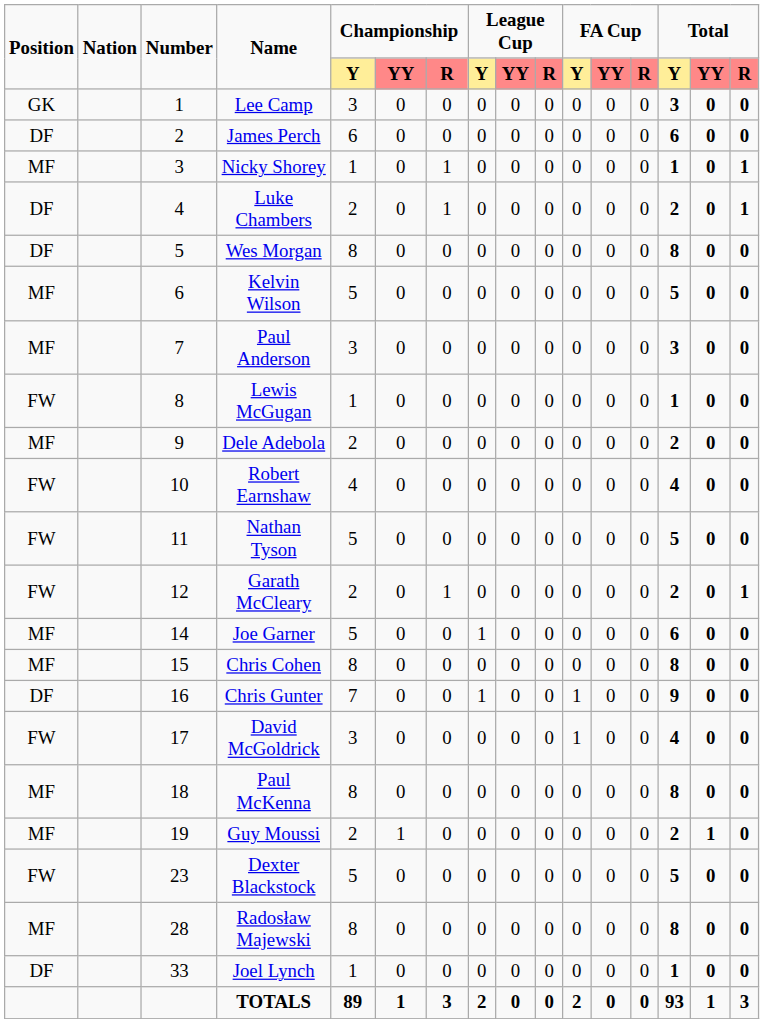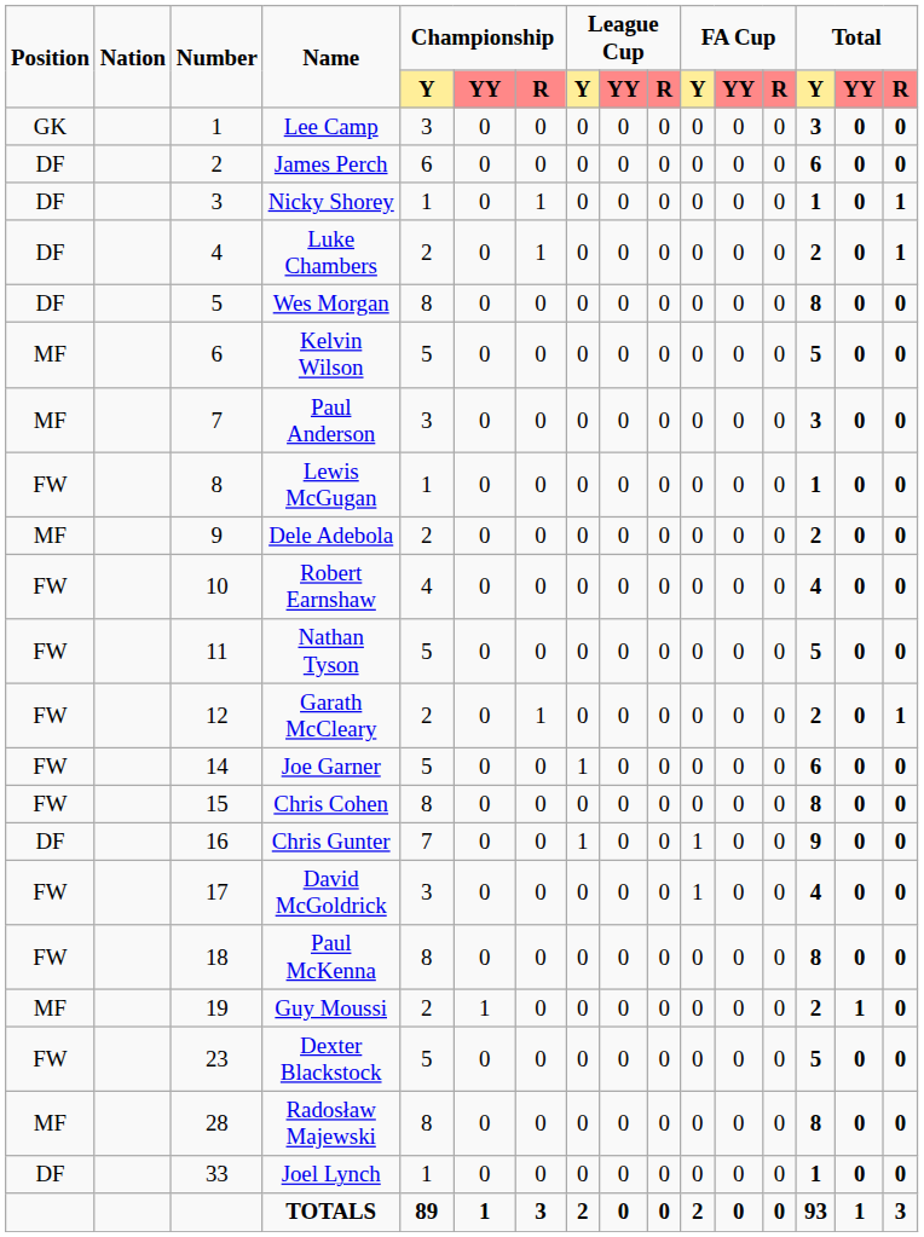 <table class="wikitable" style="font-size: 95%; text-align: center;">
 <tr>
 <td rowspan="2" width="5%" align="center"><strong>Position</strong></td>
 <td rowspan="2" width="5%" align="center"><strong>Nation</strong></td>
 <td rowspan="2" width="5%" align="center"><strong>Number</strong></td>
 <td rowspan="2" width="15%" align="center"><strong>Name</strong></td>
 <td colspan="3" align="center"><strong>Championship</strong></td>
 <td colspan="3" align="center"><strong>League Cup</strong></td>
 <td colspan="3" align="center"><strong>FA Cup</strong></td>
 <td colspan="3" align="center"><strong>Total</strong></td>
 </tr>
 <tr>
 <th width=60 style="background: #FFEE99">Y</th>
 <th width=60 style="background: #FF8888">YY</th>
 <th width=60 style="background: #FF8888">R</th>
 <th width=60 style="background: #FFEE99">Y</th>
 <th width=60 style="background: #FF8888">YY</th>
 <th width=60 style="background: #FF8888">R</th>
 <th width=60 style="background: #FFEE99">Y</th>
 <th width=60 style="background: #FF8888">YY</th>
 <th width=60 style="background: #FF8888">R</th>
 <th width=60 style="background: #FFEE99">Y</th>
 <th width=60 style="background: #FF8888">YY</th>
 <th width=60 style="background: #FF8888">R</th>
 </tr>
 <tr>
 <td>GK</td>
 <td></td>
 <td>1</td>
 <td><a href='#'>Lee Camp</a></td>
 <td>3</td>
 <td>0</td>
 <td>0</td>
 <td>0</td>
 <td>0</td>
 <td>0</td>
 <td>0</td>
 <td>0</td>
 <td>0</td>
 <td><strong>3</strong></td>
 <td><strong>0</strong></td>
 <td><strong>0</strong></td>
 </tr>
 <tr>
 <td>DF</td>
 <td></td>
 <td>2</td>
 <td><a href='#'>James Perch</a></td>
 <td>6</td>
 <td>0</td>
 <td>0</td>
 <td>0</td>
 <td>0</td>
 <td>0</td>
 <td>0</td>
 <td>0</td>
 <td>0</td>
 <td><strong>6</strong></td>
 <td><strong>0</strong></td>
 <td><strong>0</strong></td>
 </tr>
 <tr>
-<td>MF</td>
+<td>DF</td>
 <td></td>
 <td>3</td>
 <td><a href='#'>Nicky Shorey</a></td>
 <td>1</td>
 <td>0</td>
 <td>1</td>
 <td>0</td>
 <td>0</td>
 <td>0</td>
 <td>0</td>
 <td>0</td>
 <td>0</td>
 <td><strong>1</strong></td>
 <td><strong>0</strong></td>
 <td><strong>1</strong></td>
 </tr>
 <tr>
 <td>DF</td>
 <td></td>
 <td>4</td>
 <td><a href='#'>Luke Chambers</a></td>
 <td>2</td>
 <td>0</td>
 <td>1</td>
 <td>0</td>
 <td>0</td>
 <td>0</td>
 <td>0</td>
 <td>0</td>
 <td>0</td>
 <td><strong>2</strong></td>
 <td><strong>0</strong></td>
 <td><strong>1</strong></td>
 </tr>
 <tr>
 <td>DF</td>
 <td></td>
 <td>5</td>
 <td><a href='#'>Wes Morgan</a></td>
 <td>8</td>
 <td>0</td>
 <td>0</td>
 <td>0</td>
 <td>0</td>
 <td>0</td>
 <td>0</td>
 <td>0</td>
 <td>0</td>
 <td><strong>8</strong></td>
 <td><strong>0</strong></td>
 <td><strong>0</strong></td>
 </tr>
 <tr>
 <td>MF</td>
 <td></td>
 <td>6</td>
 <td><a href='#'>Kelvin Wilson</a></td>
 <td>5</td>
 <td>0</td>
 <td>0</td>
 <td>0</td>
 <td>0</td>
 <td>0</td>
 <td>0</td>
 <td>0</td>
 <td>0</td>
 <td><strong>5</strong></td>
 <td><strong>0</strong></td>
 <td><strong>0</strong></td>
 </tr>
 <tr>
 <td>MF</td>
 <td></td>
 <td>7</td>
 <td><a href='#'>Paul Anderson</a></td>
 <td>3</td>
 <td>0</td>
 <td>0</td>
 <td>0</td>
 <td>0</td>
 <td>0</td>
 <td>0</td>
 <td>0</td>
 <td>0</td>
 <td><strong>3</strong></td>
 <td><strong>0</strong></td>
 <td><strong>0</strong></td>
 </tr>
 <tr>
 <td>FW</td>
 <td></td>
 <td>8</td>
 <td><a href='#'>Lewis McGugan</a></td>
 <td>1</td>
 <td>0</td>
 <td>0</td>
 <td>0</td>
 <td>0</td>
 <td>0</td>
 <td>0</td>
 <td>0</td>
 <td>0</td>
 <td><strong>1</strong></td>
 <td><strong>0</strong></td>
 <td><strong>0</strong></td>
 </tr>
 <tr>
 <td>MF</td>
 <td></td>
 <td>9</td>
 <td><a href='#'>Dele Adebola</a></td>
 <td>2</td>
 <td>0</td>
 <td>0</td>
 <td>0</td>
 <td>0</td>
 <td>0</td>
 <td>0</td>
 <td>0</td>
 <td>0</td>
 <td><strong>2</strong></td>
 <td><strong>0</strong></td>
 <td><strong>0</strong></td>
 </tr>
 <tr>
 <td>FW</td>
 <td></td>
 <td>10</td>
 <td><a href='#'>Robert Earnshaw</a></td>
 <td>4</td>
 <td>0</td>
 <td>0</td>
 <td>0</td>
 <td>0</td>
 <td>0</td>
 <td>0</td>
 <td>0</td>
 <td>0</td>
 <td><strong>4</strong></td>
 <td><strong>0</strong></td>
 <td><strong>0</strong></td>
 </tr>
 <tr>
 <td>FW</td>
 <td></td>
 <td>11</td>
 <td><a href='#'>Nathan Tyson</a></td>
 <td>5</td>
 <td>0</td>
 <td>0</td>
 <td>0</td>
 <td>0</td>
 <td>0</td>
 <td>0</td>
 <td>0</td>
 <td>0</td>
 <td><strong>5</strong></td>
 <td><strong>0</strong></td>
 <td><strong>0</strong></td>
 </tr>
 <tr>
 <td>FW</td>
 <td></td>
 <td>12</td>
 <td><a href='#'>Garath McCleary</a></td>
 <td>2</td>
 <td>0</td>
 <td>1</td>
 <td>0</td>
 <td>0</td>
 <td>0</td>
 <td>0</td>
 <td>0</td>
 <td>0</td>
 <td><strong>2</strong></td>
 <td><strong>0</strong></td>
 <td><strong>1</strong></td>
 </tr>
 <tr>
-<td>MF</td>
+<td>FW</td>
 <td></td>
 <td>14</td>
 <td><a href='#'>Joe Garner</a></td>
 <td>5</td>
 <td>0</td>
 <td>0</td>
 <td>1</td>
 <td>0</td>
 <td>0</td>
 <td>0</td>
 <td>0</td>
 <td>0</td>
 <td><strong>6</strong></td>
 <td><strong>0</strong></td>
 <td><strong>0</strong></td>
 </tr>
 <tr>
-<td>MF</td>
+<td>FW</td>
 <td></td>
 <td>15</td>
 <td><a href='#'>Chris Cohen</a></td>
 <td>8</td>
 <td>0</td>
 <td>0</td>
 <td>0</td>
 <td>0</td>
 <td>0</td>
 <td>0</td>
 <td>0</td>
 <td>0</td>
 <td><strong>8</strong></td>
 <td><strong>0</strong></td>
 <td><strong>0</strong></td>
 </tr>
 <tr>
 <td>DF</td>
 <td></td>
 <td>16</td>
 <td><a href='#'>Chris Gunter</a></td>
 <td>7</td>
 <td>0</td>
 <td>0</td>
 <td>1</td>
 <td>0</td>
 <td>0</td>
 <td>1</td>
 <td>0</td>
 <td>0</td>
 <td><strong>9</strong></td>
 <td><strong>0</strong></td>
 <td><strong>0</strong></td>
 </tr>
 <tr>
 <td>FW</td>
 <td></td>
 <td>17</td>
 <td><a href='#'>David McGoldrick</a></td>
 <td>3</td>
 <td>0</td>
 <td>0</td>
 <td>0</td>
 <td>0</td>
 <td>0</td>
 <td>1</td>
 <td>0</td>
 <td>0</td>
 <td><strong>4</strong></td>
 <td><strong>0</strong></td>
 <td><strong>0</strong></td>
 </tr>
 <tr>
-<td>MF</td>
+<td>FW</td>
 <td></td>
 <td>18</td>
 <td><a href='#'>Paul McKenna</a></td>
 <td>8</td>
 <td>0</td>
 <td>0</td>
 <td>0</td>
 <td>0</td>
 <td>0</td>
 <td>0</td>
 <td>0</td>
 <td>0</td>
 <td><strong>8</strong></td>
 <td><strong>0</strong></td>
 <td><strong>0</strong></td>
 </tr>
 <tr>
 <td>MF</td>
 <td></td>
 <td>19</td>
 <td><a href='#'>Guy Moussi</a></td>
 <td>2</td>
 <td>1</td>
 <td>0</td>
 <td>0</td>
 <td>0</td>
 <td>0</td>
 <td>0</td>
 <td>0</td>
 <td>0</td>
 <td><strong>2</strong></td>
 <td><strong>1</strong></td>
 <td><strong>0</strong></td>
 </tr>
 <tr>
 <td>FW</td>
 <td></td>
 <td>23</td>
 <td><a href='#'>Dexter Blackstock</a></td>
 <td>5</td>
 <td>0</td>
 <td>0</td>
 <td>0</td>
 <td>0</td>
 <td>0</td>
 <td>0</td>
 <td>0</td>
 <td>0</td>
 <td><strong>5</strong></td>
 <td><strong>0</strong></td>
 <td><strong>0</strong></td>
 </tr>
 <tr>
 <td>MF</td>
 <td></td>
 <td>28</td>
 <td><a href='#'>Radosław Majewski</a></td>
 <td>8</td>
 <td>0</td>
 <td>0</td>
 <td>0</td>
 <td>0</td>
 <td>0</td>
 <td>0</td>
 <td>0</td>
 <td>0</td>
 <td><strong>8</strong></td>
 <td><strong>0</strong></td>
 <td><strong>0</strong></td>
 </tr>
 <tr>
 <td>DF</td>
 <td></td>
 <td>33</td>
 <td><a href='#'>Joel Lynch</a></td>
 <td>1</td>
 <td>0</td>
 <td>0</td>
 <td>0</td>
 <td>0</td>
 <td>0</td>
 <td>0</td>
 <td>0</td>
 <td>0</td>
 <td><strong>1</strong></td>
 <td><strong>0</strong></td>
 <td><strong>0</strong></td>
 </tr>
 <tr>
 <td></td>
 <td></td>
 <td></td>
 <td><strong>TOTALS</strong></td>
 <td><strong>89</strong></td>
 <td><strong>1</strong></td>
 <td><strong>3</strong></td>
 <td><strong>2</strong></td>
 <td><strong>0</strong></td>
 <td><strong>0</strong></td>
 <td><strong>2</strong></td>
 <td><strong>0</strong></td>
 <td><strong>0</strong></td>
 <td><strong>93</strong></td>
 <td><strong>1</strong></td>
 <td><strong>3</strong></td>
 </tr>
 <tr>
 </tr>
 </table>
